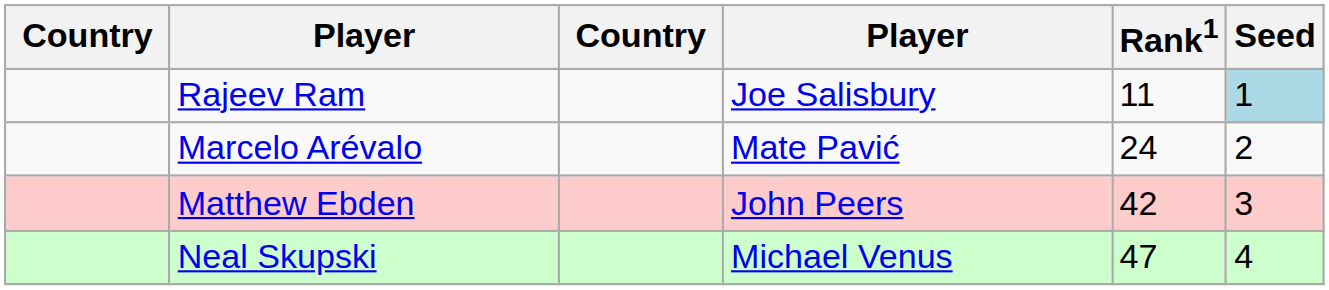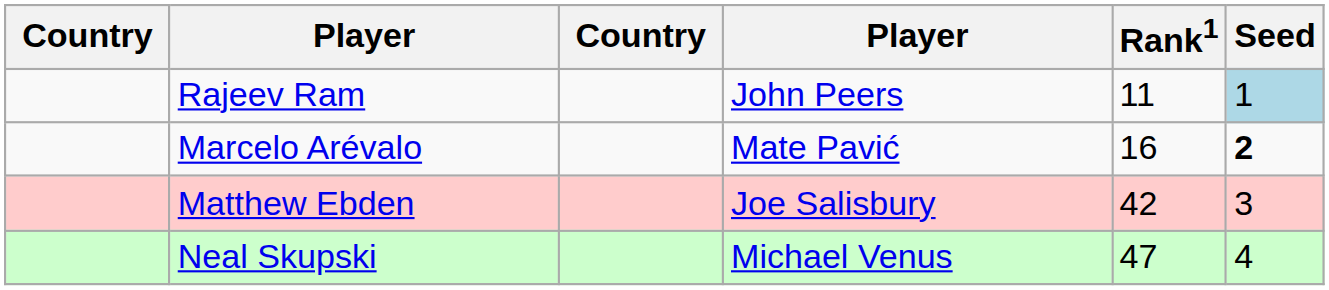 <table class="sortable wikitable">
 <tr>
 <th width="70">Country</th>
 <th width="175">Player</th>
 <th width="70">Country</th>
 <th width="175">Player</th>
 <th>Rank<sup>1</sup></th>
 <th>Seed</th>
 </tr>
 <tr>
 <td></td>
 <td><a href='#'>Rajeev Ram</a></td>
 <td></td>
-<td><a href='#'>Joe Salisbury</a></td>
+<td><a href='#'>John Peers</a></td>
 <td>11</td>
 <td style="background: lightblue;">1</td>
 </tr>
 <tr>
 <td></td>
 <td><a href='#'>Marcelo Arévalo</a></td>
 <td></td>
 <td><a href='#'>Mate Pavić</a></td>
-<td>24</td>
-<td>2</td>
+<td>16</td>
+<td><strong>2</strong></td>
 </tr>
 <tr bgcolor=#fcc>
 <td></td>
 <td><a href='#'>Matthew Ebden</a></td>
 <td></td>
-<td><a href='#'>John Peers</a></td>
+<td><a href='#'>Joe Salisbury</a></td>
 <td>42</td>
 <td>3</td>
 </tr>
 <tr bgcolor=#cfc>
 <td></td>
 <td><a href='#'>Neal Skupski</a></td>
 <td></td>
 <td><a href='#'>Michael Venus</a></td>
 <td>47</td>
 <td>4</td>
 </tr>
 </table>
